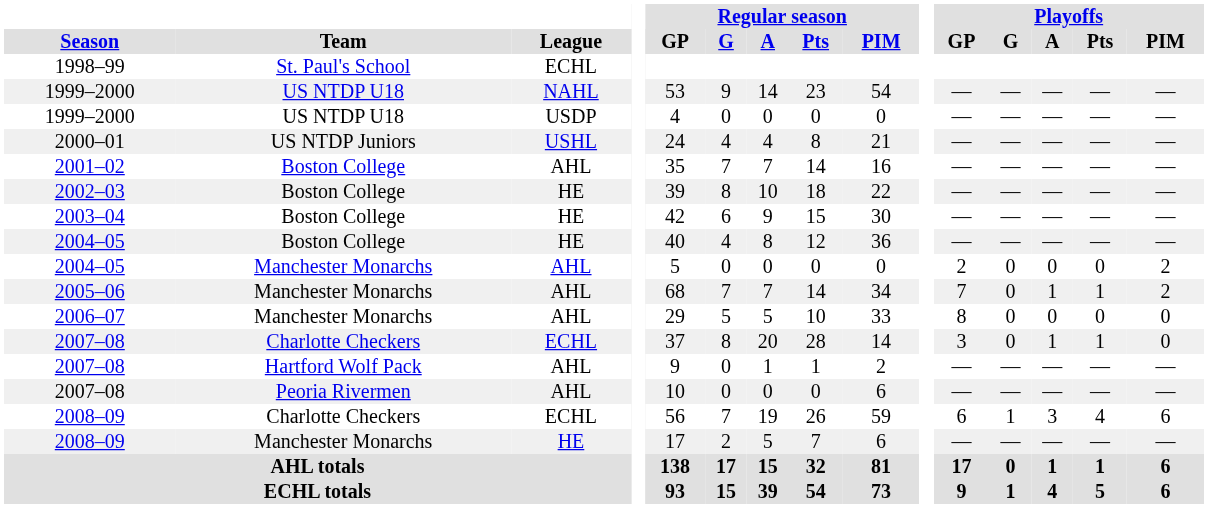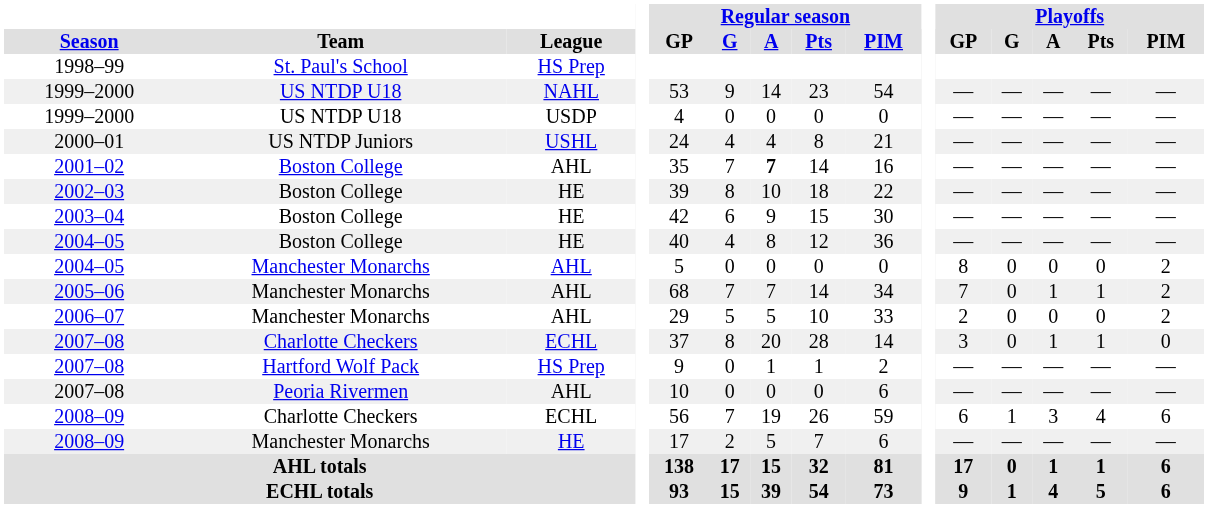 <table border="0" cellpadding="1" cellspacing="0" style="text-align:center; width:60em;">
 <tr style="background:#e0e0e0;">
 <th colspan="3"  bgcolor="#ffffff"> </th>
 <th rowspan="99" bgcolor="#ffffff"> </th>
 <th colspan="5"><a href='#'>Regular season</a></th>
 <th rowspan="99" bgcolor="#ffffff"> </th>
 <th colspan="5"><a href='#'>Playoffs</a></th>
 </tr>
 <tr style="background:#e0e0e0;">
 <th><a href='#'>Season</a></th>
 <th>Team</th>
 <th>League</th>
 <th>GP</th>
 <th><a href='#'>G</a></th>
 <th><a href='#'>A</a></th>
 <th><a href='#'>Pts</a></th>
 <th><a href='#'>PIM</a></th>
 <th>GP</th>
 <th>G</th>
 <th>A</th>
 <th>Pts</th>
 <th>PIM</th>
 </tr>
 <tr>
 <td>1998–99</td>
 <td><a href='#'>St. Paul's School</a></td>
-<td>ECHL</td>
+<td><a href='#'>HS Prep</a></td>
 <td></td>
 <td></td>
 <td></td>
 <td></td>
 <td></td>
 <td></td>
 <td></td>
 <td></td>
 <td></td>
 <td></td>
 </tr>
 <tr bgcolor="#f0f0f0">
 <td>1999–2000</td>
 <td><a href='#'>US NTDP U18</a></td>
 <td><a href='#'>NAHL</a></td>
 <td>53</td>
 <td>9</td>
 <td>14</td>
 <td>23</td>
 <td>54</td>
 <td>—</td>
 <td>—</td>
 <td>—</td>
 <td>—</td>
 <td>—</td>
 </tr>
 <tr>
 <td>1999–2000</td>
 <td>US NTDP U18</td>
 <td>USDP</td>
 <td>4</td>
 <td>0</td>
 <td>0</td>
 <td>0</td>
 <td>0</td>
 <td>—</td>
 <td>—</td>
 <td>—</td>
 <td>—</td>
 <td>—</td>
 </tr>
 <tr bgcolor="#f0f0f0">
 <td>2000–01</td>
 <td>US NTDP Juniors</td>
 <td><a href='#'>USHL</a></td>
 <td>24</td>
 <td>4</td>
 <td>4</td>
 <td>8</td>
 <td>21</td>
 <td>—</td>
 <td>—</td>
 <td>—</td>
 <td>—</td>
 <td>—</td>
 </tr>
 <tr>
 <td><a href='#'>2001–02</a></td>
 <td><a href='#'>Boston College</a></td>
 <td>AHL</td>
 <td>35</td>
 <td>7</td>
-<td>7</td>
+<td><strong>7</strong></td>
 <td>14</td>
 <td>16</td>
 <td>—</td>
 <td>—</td>
 <td>—</td>
 <td>—</td>
 <td>—</td>
 </tr>
 <tr bgcolor="#f0f0f0">
 <td><a href='#'>2002–03</a></td>
 <td>Boston College</td>
 <td>HE</td>
 <td>39</td>
 <td>8</td>
 <td>10</td>
 <td>18</td>
 <td>22</td>
 <td>—</td>
 <td>—</td>
 <td>—</td>
 <td>—</td>
 <td>—</td>
 </tr>
 <tr>
 <td><a href='#'>2003–04</a></td>
 <td>Boston College</td>
 <td>HE</td>
 <td>42</td>
 <td>6</td>
 <td>9</td>
 <td>15</td>
 <td>30</td>
 <td>—</td>
 <td>—</td>
 <td>—</td>
 <td>—</td>
 <td>—</td>
 </tr>
 <tr bgcolor="#f0f0f0">
 <td><a href='#'>2004–05</a></td>
 <td>Boston College</td>
 <td>HE</td>
 <td>40</td>
 <td>4</td>
 <td>8</td>
 <td>12</td>
 <td>36</td>
 <td>—</td>
 <td>—</td>
 <td>—</td>
 <td>—</td>
 <td>—</td>
 </tr>
 <tr>
 <td><a href='#'>2004–05</a></td>
 <td><a href='#'>Manchester Monarchs</a></td>
 <td><a href='#'>AHL</a></td>
 <td>5</td>
 <td>0</td>
 <td>0</td>
 <td>0</td>
 <td>0</td>
-<td>2</td>
+<td>8</td>
 <td>0</td>
 <td>0</td>
 <td>0</td>
 <td>2</td>
 </tr>
 <tr bgcolor="#f0f0f0">
 <td><a href='#'>2005–06</a></td>
 <td>Manchester Monarchs</td>
 <td>AHL</td>
 <td>68</td>
 <td>7</td>
 <td>7</td>
 <td>14</td>
 <td>34</td>
 <td>7</td>
 <td>0</td>
 <td>1</td>
 <td>1</td>
 <td>2</td>
 </tr>
 <tr>
 <td><a href='#'>2006–07</a></td>
 <td>Manchester Monarchs</td>
 <td>AHL</td>
 <td>29</td>
 <td>5</td>
 <td>5</td>
 <td>10</td>
 <td>33</td>
-<td>8</td>
+<td>2</td>
 <td>0</td>
 <td>0</td>
 <td>0</td>
-<td>0</td>
+<td>2</td>
 </tr>
 <tr bgcolor="#f0f0f0">
 <td><a href='#'>2007–08</a></td>
 <td><a href='#'>Charlotte Checkers</a></td>
 <td><a href='#'>ECHL</a></td>
 <td>37</td>
 <td>8</td>
 <td>20</td>
 <td>28</td>
 <td>14</td>
 <td>3</td>
 <td>0</td>
 <td>1</td>
 <td>1</td>
 <td>0</td>
 </tr>
 <tr>
 <td><a href='#'>2007–08</a></td>
 <td><a href='#'>Hartford Wolf Pack</a></td>
-<td>AHL</td>
+<td><a href='#'>HS Prep</a></td>
 <td>9</td>
 <td>0</td>
 <td>1</td>
 <td>1</td>
 <td>2</td>
 <td>—</td>
 <td>—</td>
 <td>—</td>
 <td>—</td>
 <td>—</td>
 </tr>
 <tr bgcolor="#f0f0f0">
 <td>2007–08</td>
 <td><a href='#'>Peoria Rivermen</a></td>
 <td>AHL</td>
 <td>10</td>
 <td>0</td>
 <td>0</td>
 <td>0</td>
 <td>6</td>
 <td>—</td>
 <td>—</td>
 <td>—</td>
 <td>—</td>
 <td>—</td>
 </tr>
 <tr>
 <td><a href='#'>2008–09</a></td>
 <td>Charlotte Checkers</td>
 <td>ECHL</td>
 <td>56</td>
 <td>7</td>
 <td>19</td>
 <td>26</td>
 <td>59</td>
 <td>6</td>
 <td>1</td>
 <td>3</td>
 <td>4</td>
 <td>6</td>
 </tr>
 <tr bgcolor="#f0f0f0">
 <td><a href='#'>2008–09</a></td>
 <td>Manchester Monarchs</td>
 <td><a href='#'>HE</a></td>
 <td>17</td>
 <td>2</td>
 <td>5</td>
 <td>7</td>
 <td>6</td>
 <td>—</td>
 <td>—</td>
 <td>—</td>
 <td>—</td>
 <td>—</td>
 </tr>
 <tr bgcolor="#e0e0e0">
 <th colspan="3">AHL totals</th>
 <th>138</th>
 <th>17</th>
 <th>15</th>
 <th>32</th>
 <th>81</th>
 <th>17</th>
 <th>0</th>
 <th>1</th>
 <th>1</th>
 <th>6</th>
 </tr>
 <tr bgcolor="#e0e0e0">
 <th colspan="3">ECHL totals</th>
 <th>93</th>
 <th>15</th>
 <th>39</th>
 <th>54</th>
 <th>73</th>
 <th>9</th>
 <th>1</th>
 <th>4</th>
 <th>5</th>
 <th>6</th>
 </tr>
 </table>
